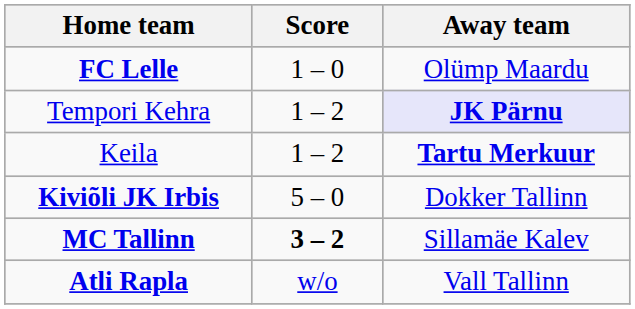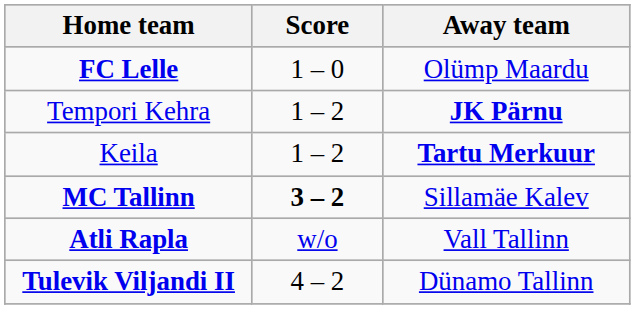 <table class="wikitable" style="text-align: center">
 <tr>
 <th width=140>Home team</th>
 <th width=70>Score</th>
 <th width=140>Away team</th>
 </tr>
 <tr>
 <td><strong><a href='#'>FC Lelle</a></strong></td>
 <td>1 – 0</td>
 <td><a href='#'>Olümp Maardu</a></td>
 </tr>
 <tr>
 <td><a href='#'>Tempori Kehra</a></td>
 <td>1 – 2</td>
-<td style="background: lavender;"><strong><a href='#'>JK Pärnu</a></strong></td>
+<td><strong><a href='#'>JK Pärnu</a></strong></td>
 </tr>
 <tr>
 <td><a href='#'>Keila</a></td>
 <td>1 – 2</td>
 <td><strong><a href='#'>Tartu Merkuur</a></strong></td>
-</tr>
-<tr>
-<td><strong><a href='#'>Kiviõli JK Irbis</a></strong></td>
-<td>5 – 0</td>
-<td><a href='#'>Dokker Tallinn</a></td>
 </tr>
 <tr>
 <td><strong><a href='#'>MC Tallinn</a></strong></td>
 <td><strong>3 – 2</strong></td>
 <td><a href='#'>Sillamäe Kalev</a></td>
 </tr>
 <tr>
 <td><strong><a href='#'>Atli Rapla</a></strong></td>
 <td><a href='#'>w/o</a></td>
 <td><a href='#'>Vall Tallinn</a></td>
 </tr>
+<tr>
+<td><strong><a href='#'>Tulevik Viljandi II</a></strong></td>
+<td>4 – 2</td>
+<td><a href='#'>Dünamo Tallinn</a></td>
+</tr>
 </table>
